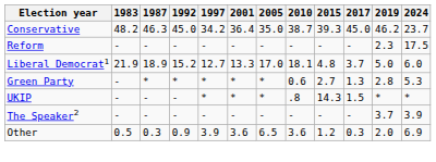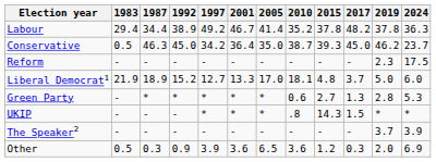 <table class="wikitable">
 <tr>
 <th>Election year</th>
 <th>1983</th>
 <th>1987</th>
 <th>1992</th>
 <th>1997</th>
 <th>2001</th>
 <th>2005</th>
 <th>2010</th>
 <th>2015</th>
 <th>2017</th>
 <th>2019</th>
 <th>2024</th>
 </tr>
 <tr>
+<td><a href='#'>Labour</a></td>
+<td>29.4</td>
+<td>34.4</td>
+<td>38.9</td>
+<td>49.2</td>
+<td>46.7</td>
+<td>41.4</td>
+<td>35.2</td>
+<td>37.8</td>
+<td>48.2</td>
+<td>37.8</td>
+<td>36.3</td>
+</tr>
+<tr>
 <td><a href='#'>Conservative</a></td>
-<td>48.2</td>
+<td>0.5</td>
 <td>46.3</td>
 <td>45.0</td>
 <td>34.2</td>
 <td>36.4</td>
 <td>35.0</td>
 <td>38.7</td>
 <td>39.3</td>
 <td>45.0</td>
 <td>46.2</td>
 <td>23.7</td>
 </tr>
 <tr>
 <td><a href='#'>Reform</a></td>
 <td>-</td>
 <td>-</td>
 <td>-</td>
 <td>-</td>
 <td>-</td>
 <td>-</td>
 <td>-</td>
 <td>-</td>
 <td>-</td>
 <td>2.3</td>
 <td>17.5</td>
 </tr>
 <tr>
 <td><a href='#'>Liberal Democrat</a><sup>1</sup></td>
 <td>21.9</td>
 <td>18.9</td>
 <td>15.2</td>
 <td>12.7</td>
 <td>13.3</td>
 <td>17.0</td>
 <td>18.1</td>
 <td>4.8</td>
 <td>3.7</td>
 <td>5.0</td>
 <td>6.0</td>
 </tr>
 <tr>
 <td><a href='#'>Green Party</a></td>
 <td>-</td>
 <td>*</td>
 <td>*</td>
 <td>*</td>
 <td>*</td>
 <td>*</td>
 <td>0.6</td>
 <td>2.7</td>
 <td>1.3</td>
 <td>2.8</td>
 <td>5.3</td>
 </tr>
 <tr>
 <td><a href='#'>UKIP</a></td>
 <td>-</td>
 <td>-</td>
 <td>-</td>
 <td>*</td>
 <td>*</td>
 <td>*</td>
 <td>.8</td>
 <td>14.3</td>
 <td>1.5</td>
 <td>*</td>
 <td>*</td>
 </tr>
 <tr>
 <td><a href='#'>The Speaker</a><sup>2</sup></td>
 <td>-</td>
 <td>-</td>
 <td>-</td>
 <td>-</td>
 <td>-</td>
 <td>-</td>
 <td>-</td>
 <td>-</td>
 <td>-</td>
 <td>3.7</td>
 <td>3.9</td>
 </tr>
 <tr>
 <td>Other</td>
 <td>0.5</td>
 <td>0.3</td>
 <td>0.9</td>
 <td>3.9</td>
 <td>3.6</td>
 <td>6.5</td>
 <td>3.6</td>
 <td>1.2</td>
 <td>0.3</td>
 <td>2.0</td>
 <td>6.9</td>
 </tr>
 </table>
